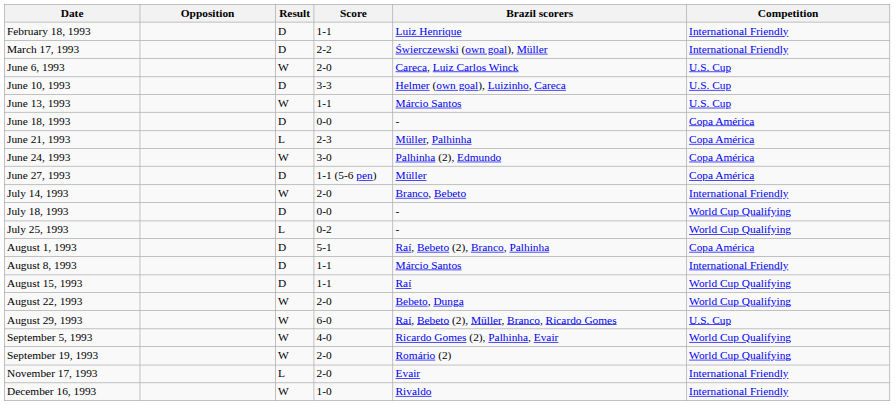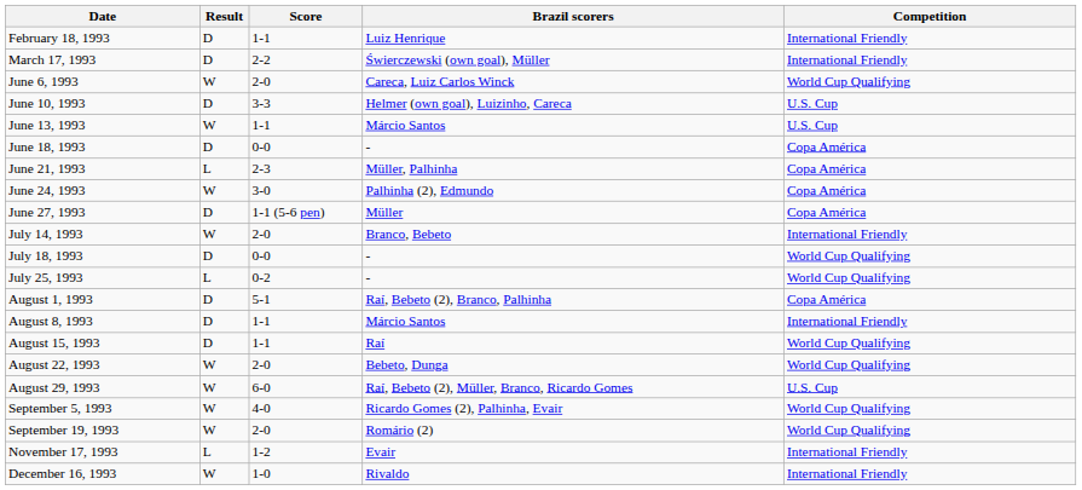 <table class="wikitable" style="text-align: left;">
 <tr>
 <th width=12%>Date</th>
-<th width=12%>Opposition</th>
 <th width=1%>Result</th>
 <th width=7%>Score</th>
 <th width=26%>Brazil scorers</th>
 <th width=18%>Competition</th>
 </tr>
 <tr>
 <td>February 18, 1993</td>
-<td></td>
 <td>D</td>
 <td>1-1</td>
 <td><a href='#'>Luiz Henrique</a></td>
 <td><a href='#'>International Friendly</a></td>
 </tr>
 <tr>
 <td>March 17, 1993</td>
-<td></td>
 <td>D</td>
 <td>2-2</td>
 <td><a href='#'>Świerczewski</a> (<a href='#'>own goal</a>), <a href='#'>Müller</a></td>
 <td><a href='#'>International Friendly</a></td>
 </tr>
 <tr>
 <td>June 6, 1993</td>
-<td></td>
 <td>W</td>
 <td>2-0</td>
 <td><a href='#'>Careca</a>, <a href='#'>Luiz Carlos Winck</a></td>
-<td><a href='#'>U.S. Cup</a></td>
+<td><a href='#'>World Cup Qualifying</a></td>
 </tr>
 <tr>
 <td>June 10, 1993</td>
-<td></td>
 <td>D</td>
 <td>3-3</td>
 <td><a href='#'>Helmer</a> (<a href='#'>own goal</a>), <a href='#'>Luizinho</a>, <a href='#'>Careca</a></td>
 <td><a href='#'>U.S. Cup</a></td>
 </tr>
 <tr>
 <td>June 13, 1993</td>
-<td></td>
 <td>W</td>
 <td>1-1</td>
 <td><a href='#'>Márcio Santos</a></td>
 <td><a href='#'>U.S. Cup</a></td>
 </tr>
 <tr>
 <td>June 18, 1993</td>
-<td></td>
 <td>D</td>
 <td>0-0</td>
 <td>-</td>
 <td><a href='#'>Copa América</a></td>
 </tr>
 <tr>
 <td>June 21, 1993</td>
-<td></td>
 <td>L</td>
 <td>2-3</td>
 <td><a href='#'>Müller</a>, <a href='#'>Palhinha</a></td>
 <td><a href='#'>Copa América</a></td>
 </tr>
 <tr>
 <td>June 24, 1993</td>
-<td></td>
 <td>W</td>
 <td>3-0</td>
 <td><a href='#'>Palhinha</a> (2), <a href='#'>Edmundo</a></td>
 <td><a href='#'>Copa América</a></td>
 </tr>
 <tr>
 <td>June 27, 1993</td>
-<td></td>
 <td>D</td>
 <td>1-1 (5-6 <a href='#'>pen</a>)</td>
 <td><a href='#'>Müller</a></td>
 <td><a href='#'>Copa América</a></td>
 </tr>
 <tr>
 <td>July 14, 1993</td>
-<td></td>
 <td>W</td>
 <td>2-0</td>
 <td><a href='#'>Branco</a>, <a href='#'>Bebeto</a></td>
 <td><a href='#'>International Friendly</a></td>
 </tr>
 <tr>
 <td>July 18, 1993</td>
-<td></td>
 <td>D</td>
 <td>0-0</td>
 <td>-</td>
 <td><a href='#'>World Cup Qualifying</a></td>
 </tr>
 <tr>
 <td>July 25, 1993</td>
-<td></td>
 <td>L</td>
 <td>0-2</td>
 <td>-</td>
 <td><a href='#'>World Cup Qualifying</a></td>
 </tr>
 <tr>
 <td>August 1, 1993</td>
-<td></td>
 <td>D</td>
 <td>5-1</td>
 <td><a href='#'>Raí</a>, <a href='#'>Bebeto</a> (2), <a href='#'>Branco</a>, <a href='#'>Palhinha</a></td>
 <td><a href='#'>Copa América</a></td>
 </tr>
 <tr>
 <td>August 8, 1993</td>
-<td></td>
 <td>D</td>
 <td>1-1</td>
 <td><a href='#'>Márcio Santos</a></td>
 <td><a href='#'>International Friendly</a></td>
 </tr>
 <tr>
 <td>August 15, 1993</td>
-<td></td>
 <td>D</td>
 <td>1-1</td>
 <td><a href='#'>Raí</a></td>
 <td><a href='#'>World Cup Qualifying</a></td>
 </tr>
 <tr>
 <td>August 22, 1993</td>
-<td></td>
 <td>W</td>
 <td>2-0</td>
 <td><a href='#'>Bebeto</a>, <a href='#'>Dunga</a></td>
 <td><a href='#'>World Cup Qualifying</a></td>
 </tr>
 <tr>
 <td>August 29, 1993</td>
-<td></td>
 <td>W</td>
 <td>6-0</td>
 <td><a href='#'>Raí</a>, <a href='#'>Bebeto</a> (2), <a href='#'>Müller</a>, <a href='#'>Branco</a>, <a href='#'>Ricardo Gomes</a></td>
 <td><a href='#'>U.S. Cup</a></td>
 </tr>
 <tr>
 <td>September 5, 1993</td>
-<td></td>
 <td>W</td>
 <td>4-0</td>
 <td><a href='#'>Ricardo Gomes</a> (2), <a href='#'>Palhinha</a>, <a href='#'>Evair</a></td>
 <td><a href='#'>World Cup Qualifying</a></td>
 </tr>
 <tr>
 <td>September 19, 1993</td>
-<td></td>
 <td>W</td>
 <td>2-0</td>
 <td><a href='#'>Romário</a> (2)</td>
 <td><a href='#'>World Cup Qualifying</a></td>
 </tr>
 <tr>
 <td>November 17, 1993</td>
-<td></td>
 <td>L</td>
-<td>2-0</td>
+<td>1-2</td>
 <td><a href='#'>Evair</a></td>
 <td><a href='#'>International Friendly</a></td>
 </tr>
 <tr>
 <td>December 16, 1993</td>
-<td></td>
 <td>W</td>
 <td>1-0</td>
 <td><a href='#'>Rivaldo</a></td>
 <td><a href='#'>International Friendly</a></td>
 </tr>
 </table>
